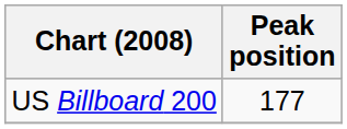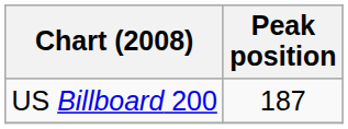 <table class="wikitable sortable">
 <tr>
 <th>Chart (2008)</th>
 <th>Peak<br>position</th>
 </tr>
 <tr>
 <td>US <a href='#'><em>Billboard</em> 200</a></td>
-<td align="center">177</td>
+<td align="center">187</td>
 </tr>
 <tr>
 </tr>
 </table>
